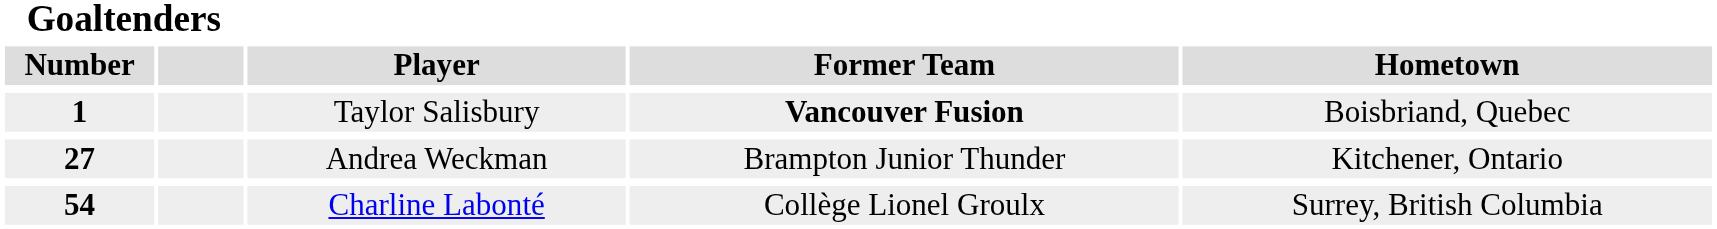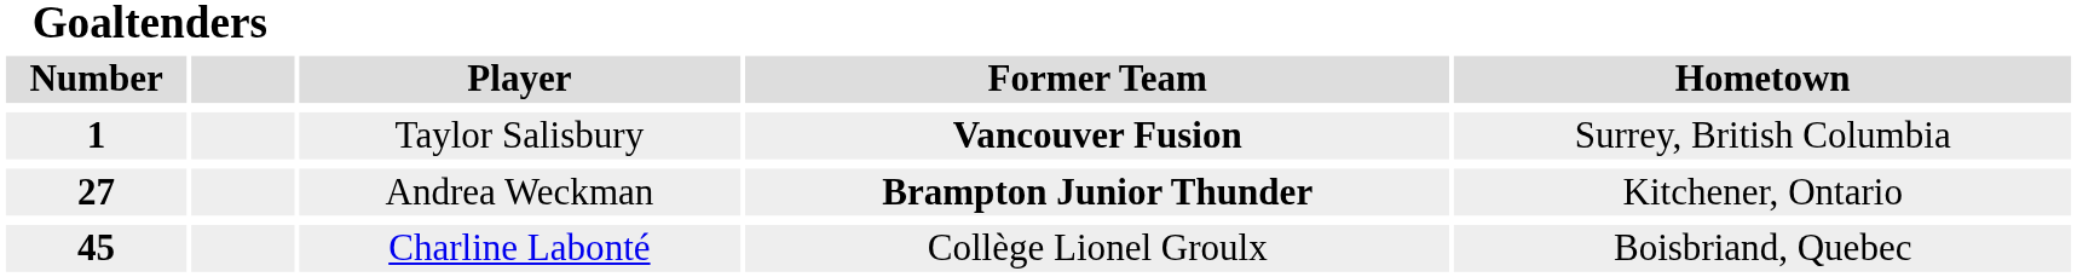 <table>
 <tr>
 <th colspan=2><big>Goaltenders</big></th>
 </tr>
 <tr bgcolor="#dddddd">
 <th width=5%>Number</th>
 <th width=5%></th>
 <th !width=10%>Player</th>
 <th !width=10%>Former Team</th>
 <th !width=10%>Hometown</th>
 </tr>
 <tr>
 </tr>
 <tr bgcolor="#eeeeee">
 <td align=center><strong>1</strong></td>
 <td align=center></td>
 <td align=center>Taylor Salisbury</td>
 <td align=center><strong>Vancouver Fusion</strong></td>
-<td align=center>Boisbriand, Quebec</td>
+<td align=center>Surrey, British Columbia</td>
 </tr>
 <tr>
 </tr>
 <tr bgcolor="#eeeeee">
 <td align=center><strong>27</strong></td>
 <td align=center></td>
 <td align=center>Andrea Weckman</td>
-<td align=center>Brampton Junior Thunder</td>
+<td align=center><strong>Brampton Junior Thunder</strong></td>
 <td align=center>Kitchener, Ontario</td>
 </tr>
 <tr>
 </tr>
 <tr bgcolor="#eeeeee">
-<td align=center><strong>54</strong></td>
+<td align=center><strong>45</strong></td>
 <td align=center></td>
 <td align=center><a href='#'>Charline Labonté</a></td>
 <td align=center>Collège Lionel Groulx</td>
-<td align=center>Surrey, British Columbia</td>
+<td align=center>Boisbriand, Quebec</td>
 </tr>
 <tr>
 </tr>
 </table>
